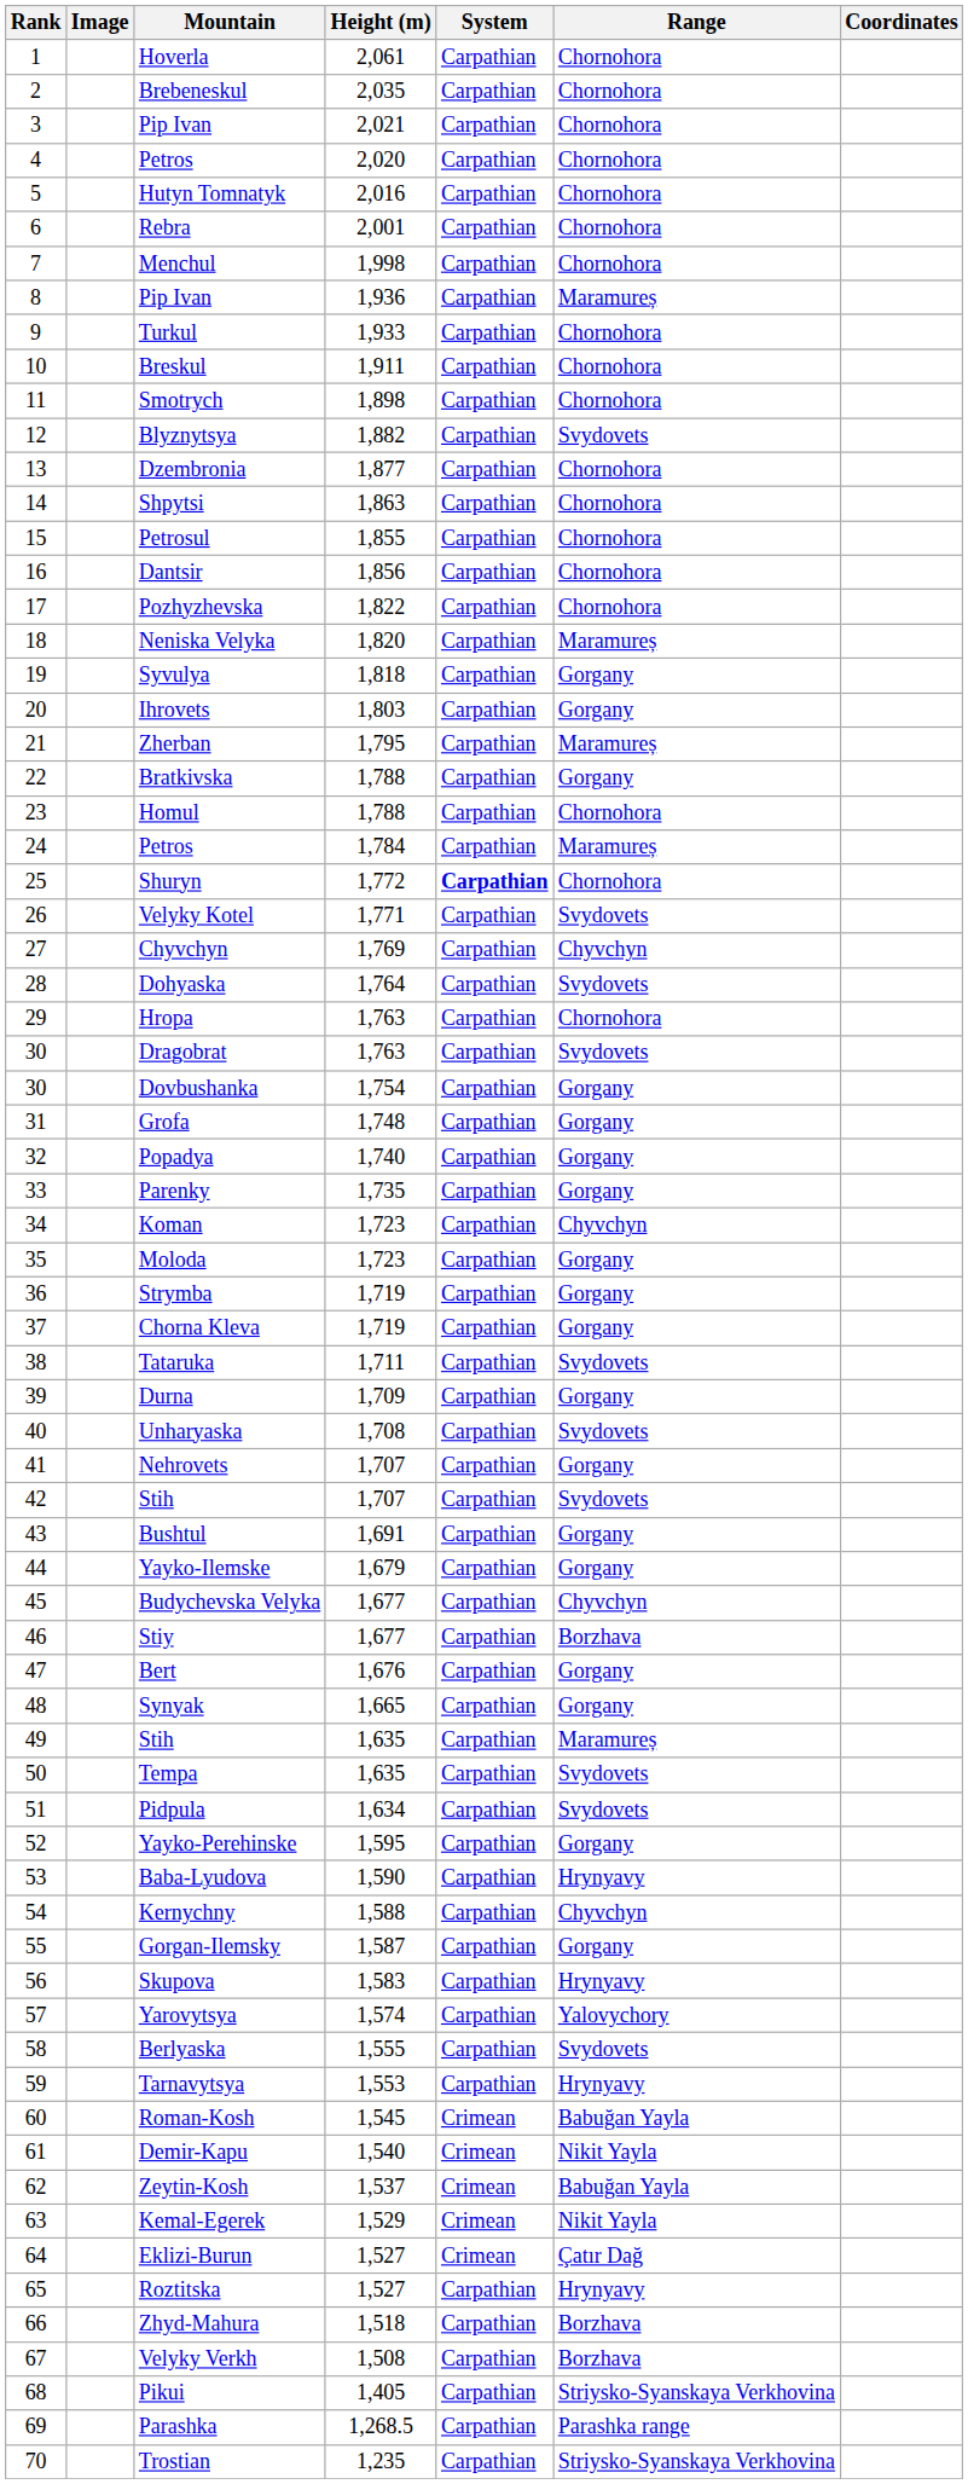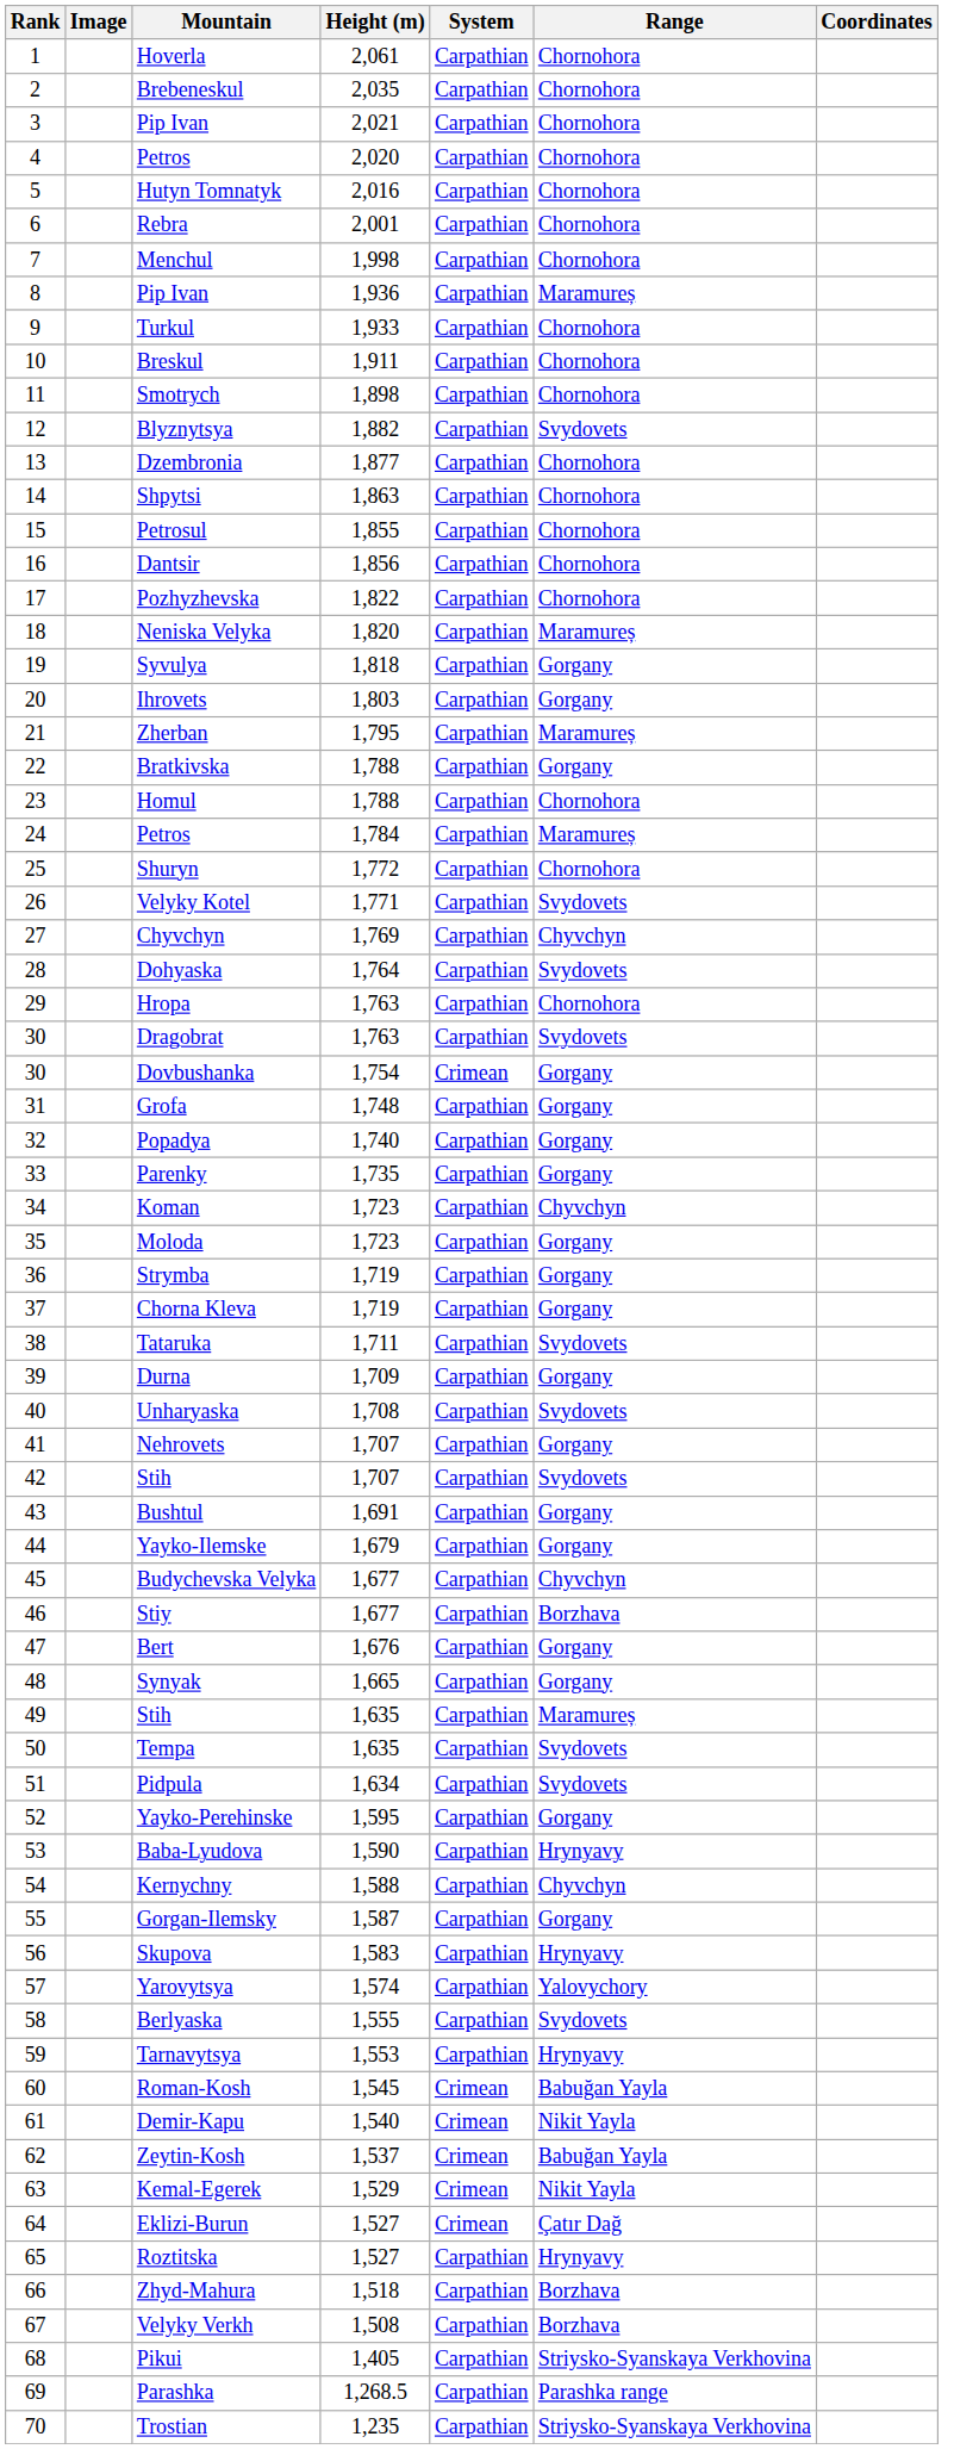 <table class="wikitable sortable" style="background-color:#cccccc">
 <tr bgcolor="#dddddd">
 <th>Rank</th>
 <th class="unsortable">Image</th>
 <th>Mountain</th>
 <th>Height (m)</th>
 <th>System</th>
 <th>Range</th>
 <th>Coordinates</th>
 </tr>
 <tr bgcolor="#ffffff">
 <td align=center>1</td>
 <td></td>
 <td><a href='#'>Hoverla</a></td>
 <td align=center>2,061</td>
 <td><a href='#'>Carpathian</a></td>
 <td><a href='#'>Chornohora</a></td>
 <td></td>
 </tr>
 <tr bgcolor="#ffffff">
 <td align=center>2</td>
 <td></td>
 <td><a href='#'>Brebeneskul</a></td>
 <td align=center>2,035</td>
 <td><a href='#'>Carpathian</a></td>
 <td><a href='#'>Chornohora</a></td>
 <td></td>
 </tr>
 <tr bgcolor="#ffffff">
 <td align=center>3</td>
 <td></td>
 <td><a href='#'>Pip Ivan</a></td>
 <td align=center>2,021</td>
 <td><a href='#'>Carpathian</a></td>
 <td><a href='#'>Chornohora</a></td>
 <td></td>
 </tr>
 <tr bgcolor="#ffffff">
 <td align=center>4</td>
 <td></td>
 <td><a href='#'>Petros</a></td>
 <td align=center>2,020</td>
 <td><a href='#'>Carpathian</a></td>
 <td><a href='#'>Chornohora</a></td>
 <td></td>
 </tr>
 <tr bgcolor="#ffffff">
 <td align=center>5</td>
 <td></td>
 <td><a href='#'>Hutyn Tomnatyk</a></td>
 <td align=center>2,016</td>
 <td><a href='#'>Carpathian</a></td>
 <td><a href='#'>Chornohora</a></td>
 <td></td>
 </tr>
 <tr bgcolor="#ffffff">
 <td align=center>6</td>
 <td></td>
 <td><a href='#'>Rebra</a></td>
 <td align=center>2,001</td>
 <td><a href='#'>Carpathian</a></td>
 <td><a href='#'>Chornohora</a></td>
 <td></td>
 </tr>
 <tr bgcolor="#ffffff">
 <td align=center>7</td>
 <td></td>
 <td><a href='#'>Menchul</a></td>
 <td align=center>1,998</td>
 <td><a href='#'>Carpathian</a></td>
 <td><a href='#'>Chornohora</a></td>
 <td></td>
 </tr>
 <tr bgcolor="#ffffff">
 <td align=center>8</td>
 <td></td>
 <td><a href='#'>Pip Ivan</a></td>
 <td align=center>1,936</td>
 <td><a href='#'>Carpathian</a></td>
 <td><a href='#'>Maramureș</a></td>
 <td></td>
 </tr>
 <tr bgcolor="#ffffff">
 <td align=center>9</td>
 <td></td>
 <td><a href='#'>Turkul</a></td>
 <td align=center>1,933</td>
 <td><a href='#'>Carpathian</a></td>
 <td><a href='#'>Chornohora</a></td>
 <td></td>
 </tr>
 <tr bgcolor="#ffffff">
 <td align=center>10</td>
 <td></td>
 <td><a href='#'>Breskul</a></td>
 <td align=center>1,911</td>
 <td><a href='#'>Carpathian</a></td>
 <td><a href='#'>Chornohora</a></td>
 <td></td>
 </tr>
 <tr bgcolor="#ffffff">
 <td align=center>11</td>
 <td></td>
 <td><a href='#'>Smotrych</a></td>
 <td align=center>1,898</td>
 <td><a href='#'>Carpathian</a></td>
 <td><a href='#'>Chornohora</a></td>
 <td></td>
 </tr>
 <tr bgcolor="#ffffff">
 <td align=center>12</td>
 <td></td>
 <td><a href='#'>Blyznytsya</a></td>
 <td align=center>1,882</td>
 <td><a href='#'>Carpathian</a></td>
 <td><a href='#'>Svydovets</a></td>
 <td></td>
 </tr>
 <tr bgcolor="#ffffff">
 <td align=center>13</td>
 <td></td>
 <td><a href='#'>Dzembronia</a></td>
 <td align=center>1,877</td>
 <td><a href='#'>Carpathian</a></td>
 <td><a href='#'>Chornohora</a></td>
 <td></td>
 </tr>
 <tr bgcolor="#ffffff">
 <td align=center>14</td>
 <td></td>
 <td><a href='#'>Shpytsi</a></td>
 <td align=center>1,863</td>
 <td><a href='#'>Carpathian</a></td>
 <td><a href='#'>Chornohora</a></td>
 <td></td>
 </tr>
 <tr bgcolor="#ffffff">
 <td align=center>15</td>
 <td></td>
 <td><a href='#'>Petrosul</a></td>
 <td align=center>1,855</td>
 <td><a href='#'>Carpathian</a></td>
 <td><a href='#'>Chornohora</a></td>
 <td></td>
 </tr>
 <tr bgcolor="#ffffff">
 <td align=center>16</td>
 <td></td>
 <td><a href='#'>Dantsir</a></td>
 <td align=center>1,856</td>
 <td><a href='#'>Carpathian</a></td>
 <td><a href='#'>Chornohora</a></td>
 <td></td>
 </tr>
 <tr bgcolor="#ffffff">
 <td align=center>17</td>
 <td></td>
 <td><a href='#'>Pozhyzhevska</a></td>
 <td align=center>1,822</td>
 <td><a href='#'>Carpathian</a></td>
 <td><a href='#'>Chornohora</a></td>
 <td></td>
 </tr>
 <tr bgcolor="#ffffff">
 <td align=center>18</td>
 <td></td>
 <td><a href='#'>Neniska Velyka</a></td>
 <td align=center>1,820</td>
 <td><a href='#'>Carpathian</a></td>
 <td><a href='#'>Maramureș</a></td>
 <td></td>
 </tr>
 <tr bgcolor="#ffffff">
 <td align=center>19</td>
 <td></td>
 <td><a href='#'>Syvulya</a></td>
 <td align=center>1,818</td>
 <td><a href='#'>Carpathian</a></td>
 <td><a href='#'>Gorgany</a></td>
 <td></td>
 </tr>
 <tr bgcolor="#ffffff">
 <td align=center>20</td>
 <td></td>
 <td><a href='#'>Ihrovets</a></td>
 <td align=center>1,803</td>
 <td><a href='#'>Carpathian</a></td>
 <td><a href='#'>Gorgany</a></td>
 <td></td>
 </tr>
 <tr bgcolor="#ffffff">
 <td align=center>21</td>
 <td></td>
 <td><a href='#'>Zherban</a></td>
 <td align=center>1,795</td>
 <td><a href='#'>Carpathian</a></td>
 <td><a href='#'>Maramureș</a></td>
 <td></td>
 </tr>
 <tr bgcolor="#ffffff">
 <td align=center>22</td>
 <td></td>
 <td><a href='#'>Bratkivska</a></td>
 <td align=center>1,788</td>
 <td><a href='#'>Carpathian</a></td>
 <td><a href='#'>Gorgany</a></td>
 <td></td>
 </tr>
 <tr bgcolor="#ffffff">
 <td align=center>23</td>
 <td></td>
 <td><a href='#'>Homul</a></td>
 <td align=center>1,788</td>
 <td><a href='#'>Carpathian</a></td>
 <td><a href='#'>Chornohora</a></td>
 <td></td>
 </tr>
 <tr bgcolor="#ffffff">
 <td align=center>24</td>
 <td></td>
 <td><a href='#'>Petros</a></td>
 <td align=center>1,784</td>
 <td><a href='#'>Carpathian</a></td>
 <td><a href='#'>Maramureș</a></td>
 <td></td>
 </tr>
 <tr bgcolor="#ffffff">
 <td align=center>25</td>
 <td></td>
 <td><a href='#'>Shuryn</a></td>
 <td align=center>1,772</td>
-<td><strong><a href='#'>Carpathian</a></strong></td>
+<td><a href='#'>Carpathian</a></td>
 <td><a href='#'>Chornohora</a></td>
 <td></td>
 </tr>
 <tr bgcolor="#ffffff">
 <td align=center>26</td>
 <td></td>
 <td><a href='#'>Velyky Kotel</a></td>
 <td align=center>1,771</td>
 <td><a href='#'>Carpathian</a></td>
 <td><a href='#'>Svydovets</a></td>
 <td></td>
 </tr>
 <tr bgcolor="#ffffff">
 <td align=center>27</td>
 <td></td>
 <td><a href='#'>Chyvchyn</a></td>
 <td align=center>1,769</td>
 <td><a href='#'>Carpathian</a></td>
 <td><a href='#'>Chyvchyn</a></td>
 <td></td>
 </tr>
 <tr bgcolor="#ffffff">
 <td align=center>28</td>
 <td></td>
 <td><a href='#'>Dohyaska</a></td>
 <td align=center>1,764</td>
 <td><a href='#'>Carpathian</a></td>
 <td><a href='#'>Svydovets</a></td>
 <td></td>
 </tr>
 <tr bgcolor="#ffffff">
 <td align=center>29</td>
 <td></td>
 <td><a href='#'>Hropa</a></td>
 <td align=center>1,763</td>
 <td><a href='#'>Carpathian</a></td>
 <td><a href='#'>Chornohora</a></td>
 <td></td>
 </tr>
 <tr bgcolor="#ffffff">
 <td align=center>30</td>
 <td></td>
 <td><a href='#'>Dragobrat</a></td>
 <td align=center>1,763</td>
 <td><a href='#'>Carpathian</a></td>
 <td><a href='#'>Svydovets</a></td>
 <td></td>
 </tr>
 <tr bgcolor="#ffffff">
 <td align=center>30</td>
 <td></td>
 <td><a href='#'>Dovbushanka</a></td>
 <td align=center>1,754</td>
-<td><a href='#'>Carpathian</a></td>
+<td><a href='#'>Crimean</a></td>
 <td><a href='#'>Gorgany</a></td>
 <td></td>
 </tr>
 <tr bgcolor="#ffffff">
 <td align=center>31</td>
 <td></td>
 <td><a href='#'>Grofa</a></td>
 <td align=center>1,748</td>
 <td><a href='#'>Carpathian</a></td>
 <td><a href='#'>Gorgany</a></td>
 <td></td>
 </tr>
 <tr bgcolor="#ffffff">
 <td align=center>32</td>
 <td></td>
 <td><a href='#'>Popadya</a></td>
 <td align=center>1,740</td>
 <td><a href='#'>Carpathian</a></td>
 <td><a href='#'>Gorgany</a></td>
 <td></td>
 </tr>
 <tr bgcolor="#ffffff">
 <td align=center>33</td>
 <td></td>
 <td><a href='#'>Parenky</a></td>
 <td align=center>1,735</td>
 <td><a href='#'>Carpathian</a></td>
 <td><a href='#'>Gorgany</a></td>
 <td></td>
 </tr>
 <tr bgcolor="#ffffff">
 <td align=center>34</td>
 <td></td>
 <td><a href='#'>Koman</a></td>
 <td align=center>1,723</td>
 <td><a href='#'>Carpathian</a></td>
 <td><a href='#'>Chyvchyn</a></td>
 <td></td>
 </tr>
 <tr bgcolor="#ffffff">
 <td align=center>35</td>
 <td></td>
 <td><a href='#'>Moloda</a></td>
 <td align=center>1,723</td>
 <td><a href='#'>Carpathian</a></td>
 <td><a href='#'>Gorgany</a></td>
 <td></td>
 </tr>
 <tr bgcolor="#ffffff">
 <td align=center>36</td>
 <td></td>
 <td><a href='#'>Strymba</a></td>
 <td align=center>1,719</td>
 <td><a href='#'>Carpathian</a></td>
 <td><a href='#'>Gorgany</a></td>
 <td></td>
 </tr>
 <tr bgcolor="#ffffff">
 <td align=center>37</td>
 <td></td>
 <td><a href='#'>Chorna Kleva</a></td>
 <td align=center>1,719</td>
 <td><a href='#'>Carpathian</a></td>
 <td><a href='#'>Gorgany</a></td>
 <td></td>
 </tr>
 <tr bgcolor="#ffffff">
 <td align=center>38</td>
 <td></td>
 <td><a href='#'>Tataruka</a></td>
 <td align=center>1,711</td>
 <td><a href='#'>Carpathian</a></td>
 <td><a href='#'>Svydovets</a></td>
 <td></td>
 </tr>
 <tr bgcolor="#ffffff">
 <td align=center>39</td>
 <td></td>
 <td><a href='#'>Durna</a></td>
 <td align=center>1,709</td>
 <td><a href='#'>Carpathian</a></td>
 <td><a href='#'>Gorgany</a></td>
 <td></td>
 </tr>
 <tr bgcolor="#ffffff">
 <td align=center>40</td>
 <td></td>
 <td><a href='#'>Unharyaska</a></td>
 <td align=center>1,708</td>
 <td><a href='#'>Carpathian</a></td>
 <td><a href='#'>Svydovets</a></td>
 <td></td>
 </tr>
 <tr bgcolor="#ffffff">
 <td align=center>41</td>
 <td></td>
 <td><a href='#'>Nehrovets</a></td>
 <td align=center>1,707</td>
 <td><a href='#'>Carpathian</a></td>
 <td><a href='#'>Gorgany</a></td>
 <td></td>
 </tr>
 <tr bgcolor="#ffffff">
 <td align=center>42</td>
 <td></td>
 <td><a href='#'>Stih</a></td>
 <td align=center>1,707</td>
 <td><a href='#'>Carpathian</a></td>
 <td><a href='#'>Svydovets</a></td>
 <td></td>
 </tr>
 <tr bgcolor="#ffffff">
 <td align=center>43</td>
 <td></td>
 <td><a href='#'>Bushtul</a></td>
 <td align=center>1,691</td>
 <td><a href='#'>Carpathian</a></td>
 <td><a href='#'>Gorgany</a></td>
 <td></td>
 </tr>
 <tr bgcolor="#ffffff">
 <td align=center>44</td>
 <td></td>
 <td><a href='#'>Yayko-Ilemske</a></td>
 <td align=center>1,679</td>
 <td><a href='#'>Carpathian</a></td>
 <td><a href='#'>Gorgany</a></td>
 <td></td>
 </tr>
 <tr bgcolor="#ffffff">
 <td align=center>45</td>
 <td></td>
 <td><a href='#'>Budychevska Velyka</a></td>
 <td align=center>1,677</td>
 <td><a href='#'>Carpathian</a></td>
 <td><a href='#'>Chyvchyn</a></td>
 <td></td>
 </tr>
 <tr bgcolor="#ffffff">
 <td align=center>46</td>
 <td></td>
 <td><a href='#'>Stiy</a></td>
 <td align=center>1,677</td>
 <td><a href='#'>Carpathian</a></td>
 <td><a href='#'>Borzhava</a></td>
 <td></td>
 </tr>
 <tr bgcolor="#ffffff">
 <td align=center>47</td>
 <td></td>
 <td><a href='#'>Bert</a></td>
 <td align=center>1,676</td>
 <td><a href='#'>Carpathian</a></td>
 <td><a href='#'>Gorgany</a></td>
 <td></td>
 </tr>
 <tr bgcolor="#ffffff">
 <td align=center>48</td>
 <td></td>
 <td><a href='#'>Synyak</a></td>
 <td align=center>1,665</td>
 <td><a href='#'>Carpathian</a></td>
 <td><a href='#'>Gorgany</a></td>
 <td></td>
 </tr>
 <tr bgcolor="#ffffff">
 <td align=center>49</td>
 <td></td>
 <td><a href='#'>Stih</a></td>
 <td align=center>1,635</td>
 <td><a href='#'>Carpathian</a></td>
 <td><a href='#'>Maramureș</a></td>
 <td></td>
 </tr>
 <tr bgcolor="#ffffff">
 <td align=center>50</td>
 <td></td>
 <td><a href='#'>Tempa</a></td>
 <td align=center>1,635</td>
 <td><a href='#'>Carpathian</a></td>
 <td><a href='#'>Svydovets</a></td>
 <td></td>
 </tr>
 <tr bgcolor="#ffffff">
 <td align=center>51</td>
 <td></td>
 <td><a href='#'>Pidpula</a></td>
 <td align=center>1,634</td>
 <td><a href='#'>Carpathian</a></td>
 <td><a href='#'>Svydovets</a></td>
 <td></td>
 </tr>
 <tr bgcolor="#ffffff">
 <td align=center>52</td>
 <td></td>
 <td><a href='#'>Yayko-Perehinske</a></td>
 <td align=center>1,595</td>
 <td><a href='#'>Carpathian</a></td>
 <td><a href='#'>Gorgany</a></td>
 <td></td>
 </tr>
 <tr bgcolor="#ffffff">
 <td align=center>53</td>
 <td></td>
 <td><a href='#'>Baba-Lyudova</a></td>
 <td align=center>1,590</td>
 <td><a href='#'>Carpathian</a></td>
 <td><a href='#'>Hrynyavy</a></td>
 <td></td>
 </tr>
 <tr bgcolor="#ffffff">
 <td align=center>54</td>
 <td></td>
 <td><a href='#'>Kernychny</a></td>
 <td align=center>1,588</td>
 <td><a href='#'>Carpathian</a></td>
 <td><a href='#'>Chyvchyn</a></td>
 <td></td>
 </tr>
 <tr bgcolor="#ffffff">
 <td align=center>55</td>
 <td></td>
 <td><a href='#'>Gorgan-Ilemsky</a></td>
 <td align=center>1,587</td>
 <td><a href='#'>Carpathian</a></td>
 <td><a href='#'>Gorgany</a></td>
 <td></td>
 </tr>
 <tr bgcolor="#ffffff">
 <td align=center>56</td>
 <td></td>
 <td><a href='#'>Skupova</a></td>
 <td align=center>1,583</td>
 <td><a href='#'>Carpathian</a></td>
 <td><a href='#'>Hrynyavy</a></td>
 <td></td>
 </tr>
 <tr bgcolor="#ffffff">
 <td align=center>57</td>
 <td></td>
 <td><a href='#'>Yarovytsya</a></td>
 <td align=center>1,574</td>
 <td><a href='#'>Carpathian</a></td>
 <td><a href='#'>Yalovychory</a></td>
 <td></td>
 </tr>
 <tr bgcolor="#ffffff">
 <td align=center>58</td>
 <td></td>
 <td><a href='#'>Berlyaska</a></td>
 <td align=center>1,555</td>
 <td><a href='#'>Carpathian</a></td>
 <td><a href='#'>Svydovets</a></td>
 <td></td>
 </tr>
 <tr bgcolor="#ffffff">
 <td align=center>59</td>
 <td></td>
 <td><a href='#'>Tarnavytsya</a></td>
 <td align=center>1,553</td>
 <td><a href='#'>Carpathian</a></td>
 <td><a href='#'>Hrynyavy</a></td>
 <td></td>
 </tr>
 <tr bgcolor="#ffffff">
 <td align=center>60</td>
 <td></td>
 <td><a href='#'>Roman-Kosh</a></td>
 <td align=center>1,545</td>
 <td><a href='#'>Crimean</a></td>
 <td><a href='#'>Babuğan Yayla</a></td>
 <td></td>
 </tr>
 <tr bgcolor="#ffffff">
 <td align=center>61</td>
 <td></td>
 <td><a href='#'>Demir-Kapu</a></td>
 <td align=center>1,540</td>
 <td><a href='#'>Crimean</a></td>
 <td><a href='#'>Nikit Yayla</a></td>
 <td></td>
 </tr>
 <tr bgcolor="#ffffff">
 <td align=center>62</td>
 <td></td>
 <td><a href='#'>Zeytin-Kosh</a></td>
 <td align=center>1,537</td>
 <td><a href='#'>Crimean</a></td>
 <td><a href='#'>Babuğan Yayla</a></td>
 <td></td>
 </tr>
 <tr bgcolor="#ffffff">
 <td align=center>63</td>
 <td></td>
 <td><a href='#'>Kemal-Egerek</a></td>
 <td align=center>1,529</td>
 <td><a href='#'>Crimean</a></td>
 <td><a href='#'>Nikit Yayla</a></td>
 <td></td>
 </tr>
 <tr bgcolor="#ffffff">
 <td align=center>64</td>
 <td></td>
 <td><a href='#'>Eklizi-Burun</a></td>
 <td align=center>1,527</td>
 <td><a href='#'>Crimean</a></td>
 <td><a href='#'>Çatır Dağ</a></td>
 <td></td>
 </tr>
 <tr bgcolor="#ffffff">
 <td align=center>65</td>
 <td></td>
 <td><a href='#'>Roztitska</a></td>
 <td align=center>1,527</td>
 <td><a href='#'>Carpathian</a></td>
 <td><a href='#'>Hrynyavy</a></td>
 <td></td>
 </tr>
 <tr bgcolor="#ffffff">
 <td align=center>66</td>
 <td></td>
 <td><a href='#'>Zhyd-Mahura</a></td>
 <td align=center>1,518</td>
 <td><a href='#'>Carpathian</a></td>
 <td><a href='#'>Borzhava</a></td>
 <td></td>
 </tr>
 <tr bgcolor="#ffffff">
 <td align=center>67</td>
 <td></td>
 <td><a href='#'>Velyky Verkh</a></td>
 <td align=center>1,508</td>
 <td><a href='#'>Carpathian</a></td>
 <td><a href='#'>Borzhava</a></td>
 <td></td>
 </tr>
 <tr bgcolor="#ffffff">
 <td align=center>68</td>
 <td></td>
 <td><a href='#'>Pikui</a></td>
 <td align=center>1,405</td>
 <td><a href='#'>Carpathian</a></td>
 <td><a href='#'>Striysko-Syanskaya Verkhovina</a></td>
 <td></td>
 </tr>
 <tr bgcolor="#ffffff">
 <td align=center>69</td>
 <td></td>
 <td><a href='#'>Parashka</a></td>
 <td align=center>1,268.5</td>
 <td><a href='#'>Carpathian</a></td>
 <td><a href='#'>Parashka range</a></td>
 <td></td>
 </tr>
 <tr bgcolor="#ffffff">
 <td align=center>70</td>
 <td></td>
 <td><a href='#'>Trostian</a></td>
 <td align=center>1,235</td>
 <td><a href='#'>Carpathian</a></td>
 <td><a href='#'>Striysko-Syanskaya Verkhovina</a></td>
 <td></td>
 </tr>
 </table>
